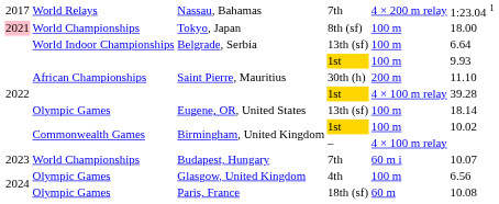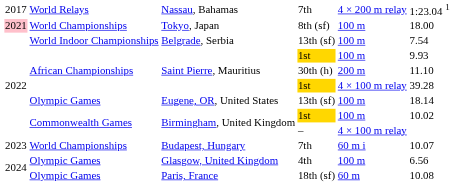 <table>
 <tr>
 <td>2017</td>
 <td><a href='#'>World Relays</a></td>
 <td><a href='#'>Nassau</a>, Bahamas</td>
 <td>7th</td>
 <td><a href='#'>4 × 200 m relay</a></td>
 <td>1:23.04 <sup>1</sup></td>
 </tr>
 <tr>
 <td style="background: pink;">2021</td>
 <td><a href='#'>World Championships</a></td>
 <td><a href='#'>Tokyo</a>, Japan</td>
 <td>8th (sf)</td>
 <td><a href='#'>100 m</a></td>
 <td>18.00 </td>
 </tr>
 <tr>
 <td rowspan=7>2022</td>
 <td><a href='#'>World Indoor Championships</a></td>
 <td><a href='#'>Belgrade</a>, Serbia</td>
 <td>13th (sf)</td>
 <td><a href='#'>100 m</a></td>
-<td>6.64</td>
+<td>7.54</td>
 </tr>
 <tr>
 <td rowspan=3><a href='#'>African Championships</a></td>
 <td rowspan=3><a href='#'>Saint Pierre</a>, Mauritius</td>
 <td bgcolor=gold>1st</td>
 <td><a href='#'>100 m</a></td>
 <td>9.93</td>
 </tr>
 <tr>
 <td>30th (h)</td>
 <td><a href='#'>200 m</a></td>
 <td>11.10</td>
 </tr>
 <tr>
 <td bgcolor=gold>1st</td>
 <td><a href='#'>4 × 100 m relay</a></td>
 <td>39.28 </td>
 </tr>
 <tr>
 <td><a href='#'>Olympic Games</a></td>
 <td><a href='#'>Eugene, OR</a>, United States</td>
 <td>13th (sf)</td>
 <td><a href='#'>100 m</a></td>
 <td>18.14</td>
 </tr>
 <tr>
 <td rowspan=2><a href='#'>Commonwealth Games</a></td>
 <td rowspan=2><a href='#'>Birmingham</a>, United Kingdom</td>
 <td bgcolor=gold>1st</td>
 <td><a href='#'>100 m</a></td>
 <td>10.02</td>
 </tr>
 <tr>
 <td>–</td>
 <td><a href='#'>4 × 100 m relay</a></td>
 <td></td>
 </tr>
 <tr>
 <td>2023</td>
 <td><a href='#'>World Championships</a></td>
 <td><a href='#'>Budapest, Hungary</a></td>
 <td>7th</td>
 <td><a href='#'>60 m i</a></td>
 <td>10.07</td>
 </tr>
 <tr>
 <td rowspan=2>2024</td>
 <td><a href='#'>Olympic Games</a></td>
 <td><a href='#'>Glasgow, United Kingdom</a></td>
 <td>4th</td>
 <td><a href='#'>100 m</a></td>
 <td>6.56</td>
 </tr>
 <tr>
 <td><a href='#'>Olympic Games</a></td>
 <td><a href='#'>Paris, France</a></td>
 <td>18th (sf)</td>
 <td><a href='#'>60 m</a></td>
 <td>10.08</td>
 </tr>
 </table>
